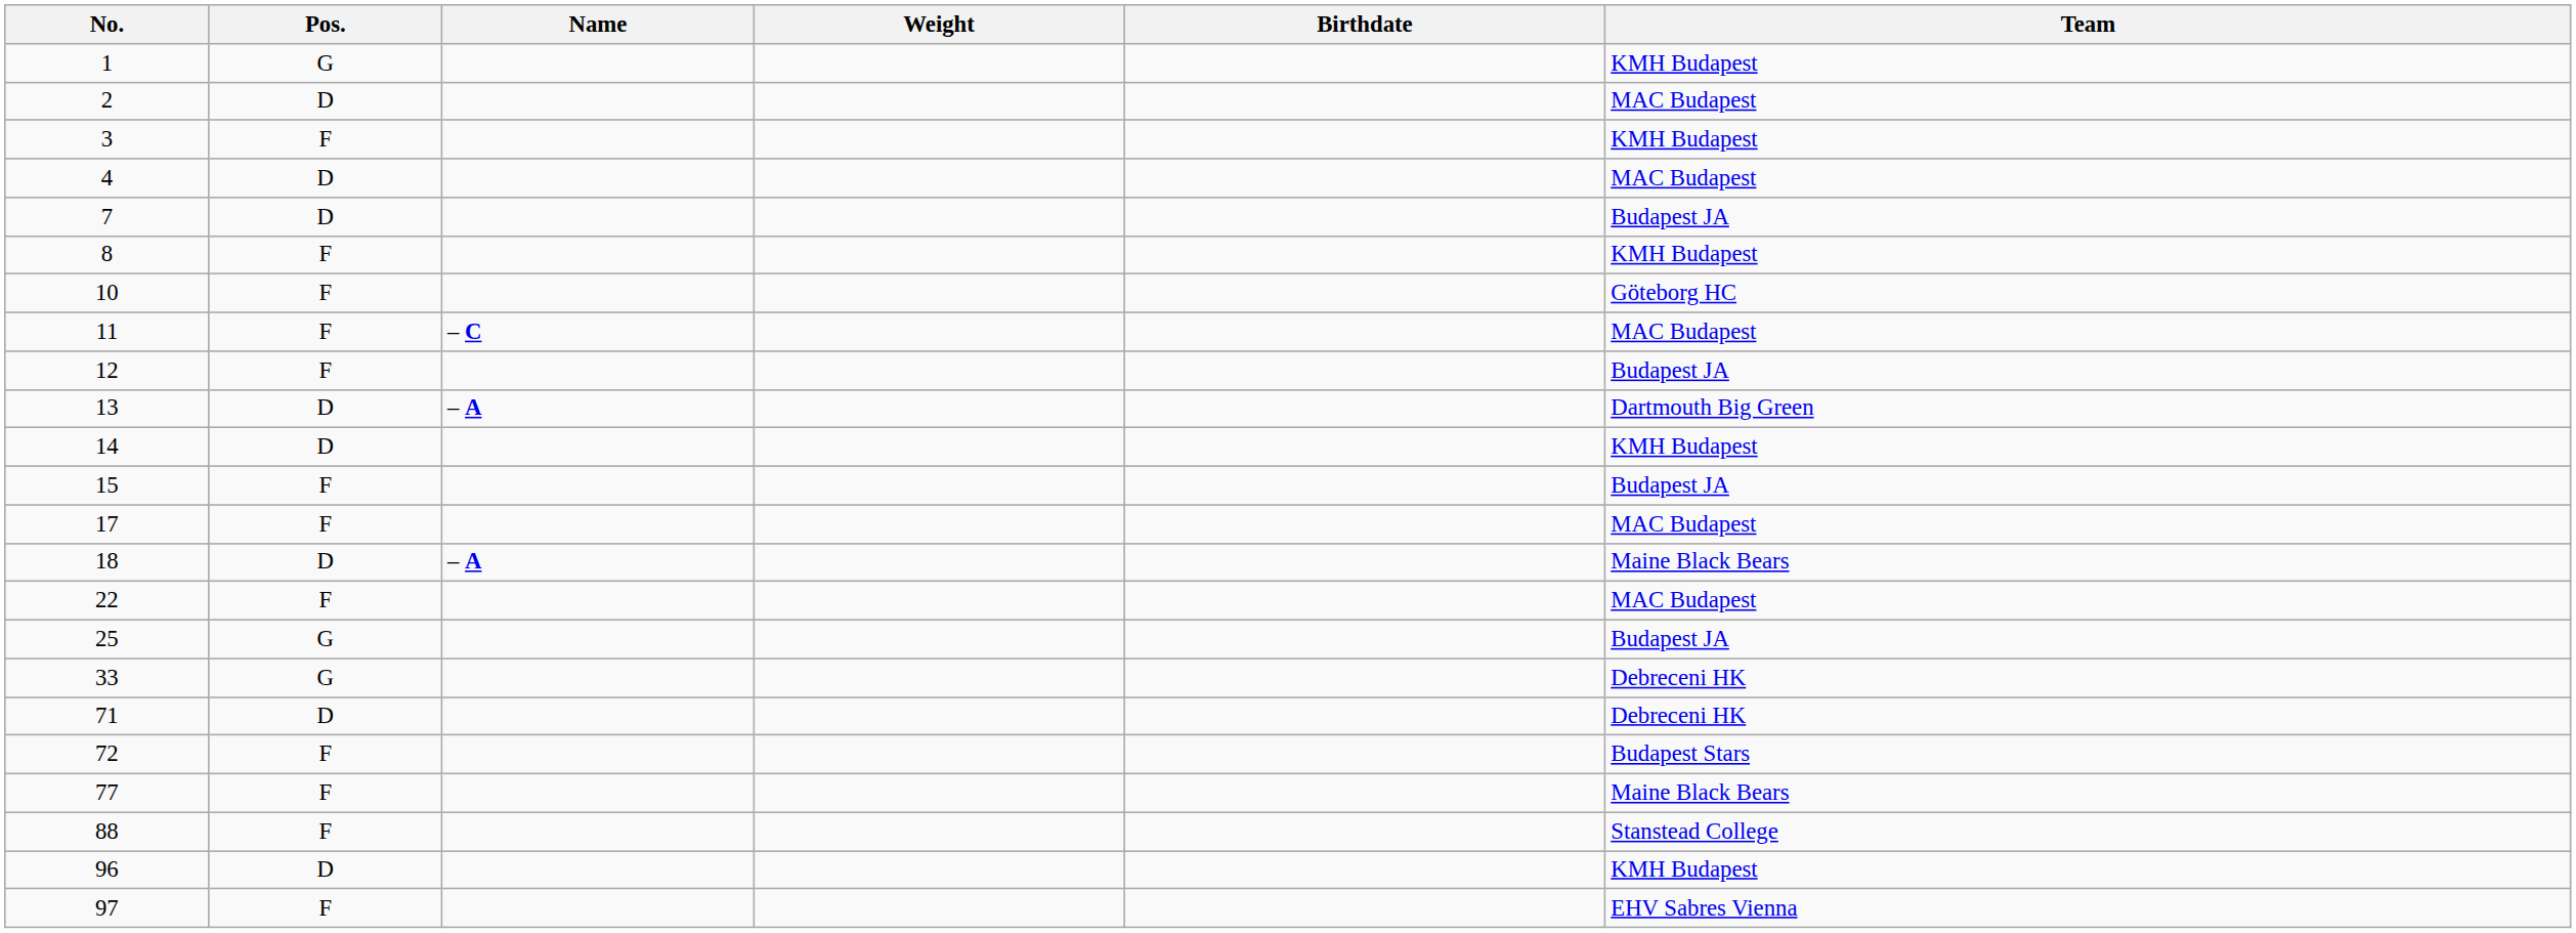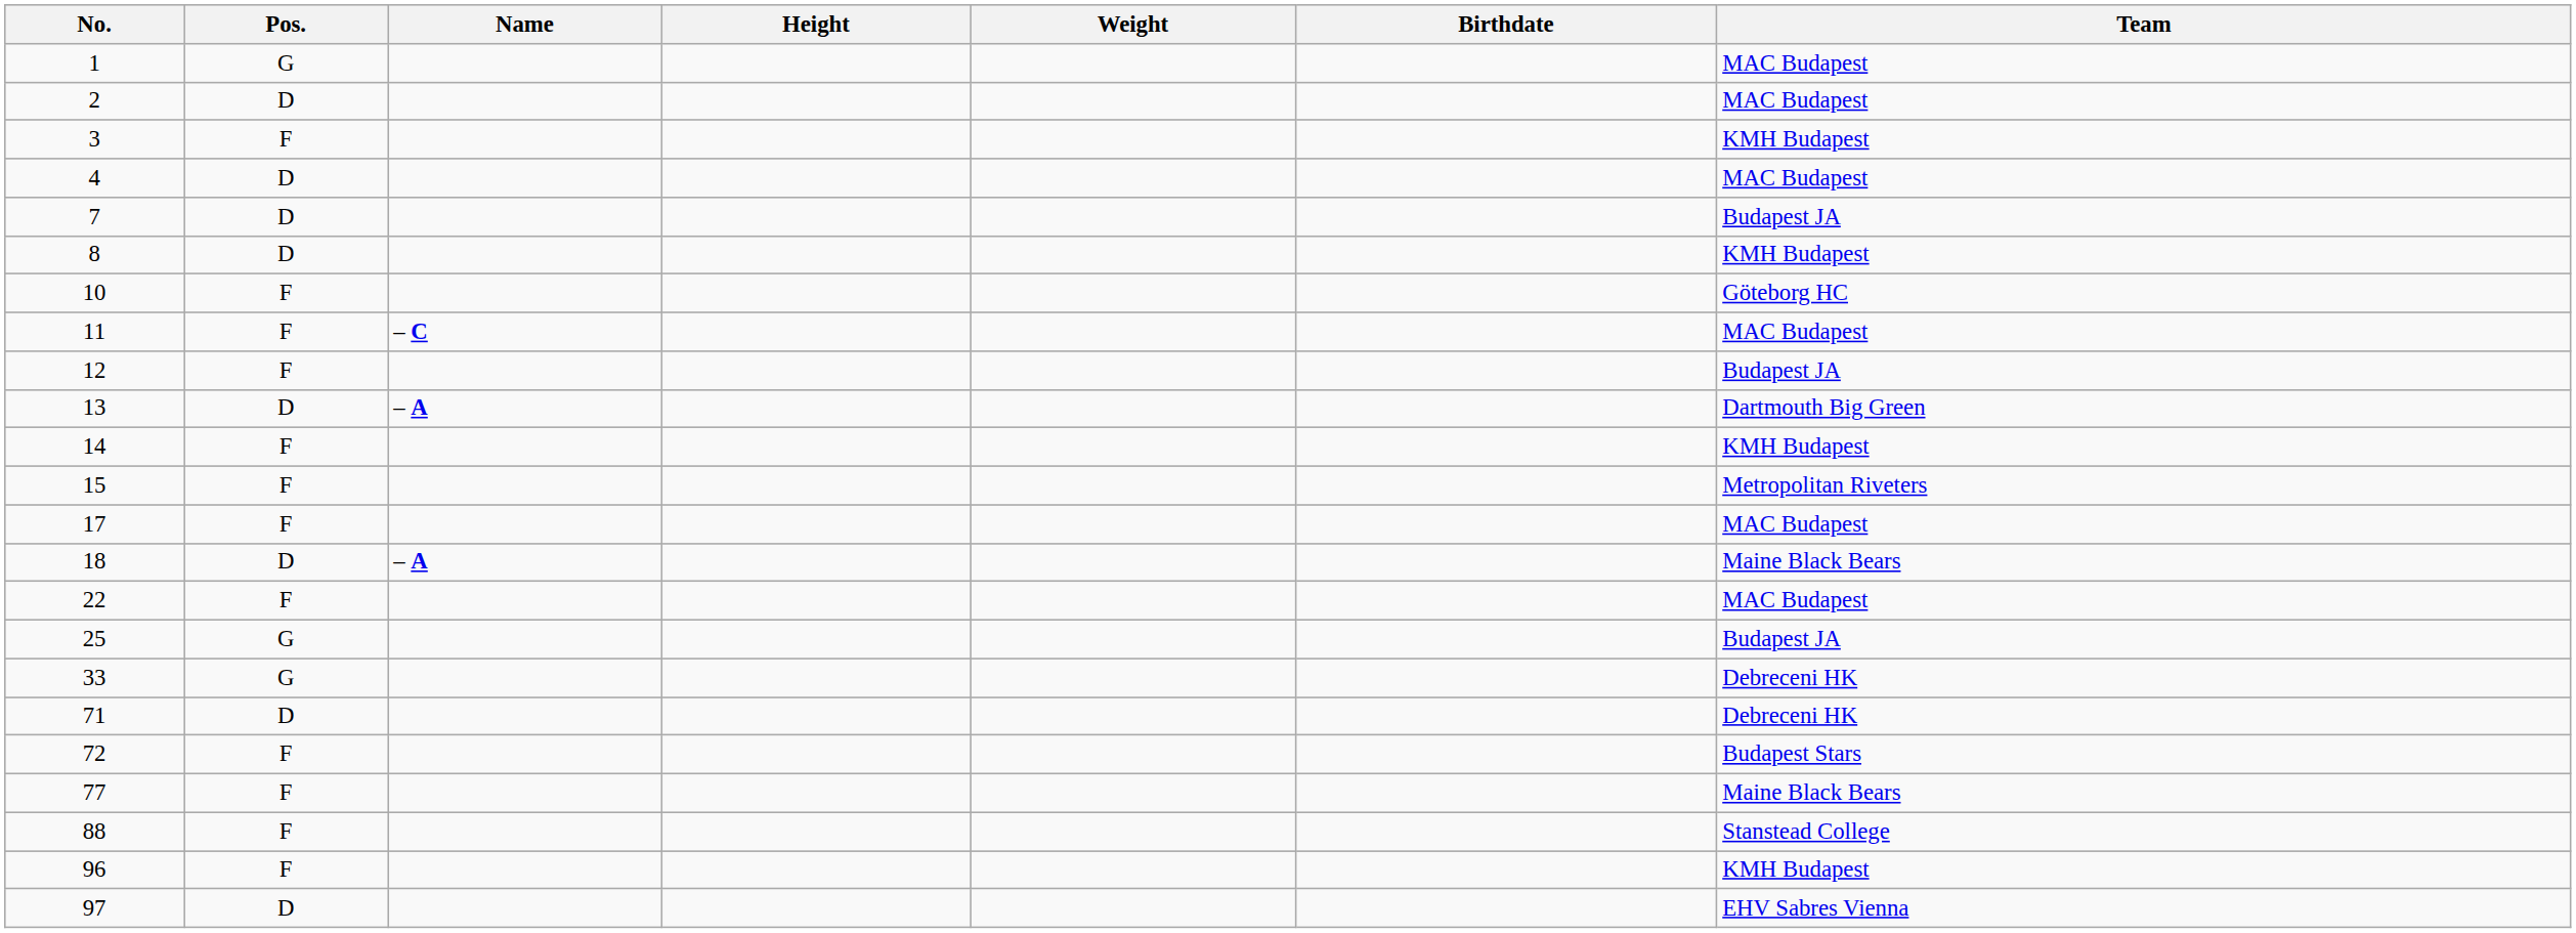 <table class="wikitable sortable" width="80%" style="font-size: 90%; text-align: center;">
 <tr>
 <th>No.</th>
 <th>Pos.</th>
 <th>Name</th>
+<th>Height</th>
 <th>Weight</th>
 <th>Birthdate</th>
 <th>Team</th>
 </tr>
 <tr>
 <td>1</td>
 <td>G</td>
 <td align=left></td>
 <td></td>
 <td></td>
-<td style="text-align:left;"> <a href='#'>KMH Budapest</a></td>
+<td></td>
+<td style="text-align:left;"> <a href='#'>MAC Budapest</a></td>
 </tr>
 <tr>
 <td>2</td>
 <td>D</td>
 <td align=left></td>
+<td></td>
 <td></td>
 <td></td>
 <td style="text-align:left;"> <a href='#'>MAC Budapest</a></td>
 </tr>
 <tr>
 <td>3</td>
 <td>F</td>
 <td align=left></td>
 <td></td>
 <td></td>
+<td></td>
 <td style="text-align:left;"> <a href='#'>KMH Budapest</a></td>
 </tr>
 <tr>
 <td>4</td>
 <td>D</td>
 <td align=left></td>
+<td></td>
 <td></td>
 <td></td>
 <td style="text-align:left;"> <a href='#'>MAC Budapest</a></td>
 </tr>
 <tr>
 <td>7</td>
 <td>D</td>
 <td align=left></td>
 <td></td>
 <td></td>
+<td></td>
 <td style="text-align:left;"> <a href='#'>Budapest JA</a></td>
 </tr>
 <tr>
 <td>8</td>
-<td>F</td>
+<td>D</td>
 <td align=left></td>
+<td></td>
 <td></td>
 <td></td>
 <td style="text-align:left;"> <a href='#'>KMH Budapest</a></td>
 </tr>
 <tr>
 <td>10</td>
 <td>F</td>
 <td align=left></td>
 <td></td>
 <td></td>
+<td></td>
 <td style="text-align:left;"> <a href='#'>Göteborg HC</a></td>
 </tr>
 <tr>
 <td>11</td>
 <td>F</td>
 <td align=left> – <strong><a href='#'>C</a></strong></td>
+<td></td>
 <td></td>
 <td></td>
 <td style="text-align:left;"> <a href='#'>MAC Budapest</a></td>
 </tr>
 <tr>
 <td>12</td>
 <td>F</td>
 <td align=left></td>
 <td></td>
 <td></td>
+<td></td>
 <td style="text-align:left;"> <a href='#'>Budapest JA</a></td>
 </tr>
 <tr>
 <td>13</td>
 <td>D</td>
 <td align=left> – <strong><a href='#'>A</a></strong></td>
 <td></td>
 <td></td>
+<td></td>
 <td style="text-align:left;"> <a href='#'>Dartmouth Big Green</a></td>
 </tr>
 <tr>
 <td>14</td>
-<td>D</td>
+<td>F</td>
 <td align=left></td>
+<td></td>
 <td></td>
 <td></td>
 <td style="text-align:left;"> <a href='#'>KMH Budapest</a></td>
 </tr>
 <tr>
 <td>15</td>
 <td>F</td>
 <td align=left></td>
 <td></td>
 <td></td>
-<td style="text-align:left;"> <a href='#'>Budapest JA</a></td>
+<td></td>
+<td style="text-align:left;"> <a href='#'>Metropolitan Riveters</a></td>
 </tr>
 <tr>
 <td>17</td>
 <td>F</td>
 <td align=left></td>
+<td></td>
 <td></td>
 <td></td>
 <td style="text-align:left;"> <a href='#'>MAC Budapest</a></td>
 </tr>
 <tr>
 <td>18</td>
 <td>D</td>
 <td align=left> – <strong><a href='#'>A</a></strong></td>
 <td></td>
 <td></td>
+<td></td>
 <td style="text-align:left;"> <a href='#'>Maine Black Bears</a></td>
 </tr>
 <tr>
 <td>22</td>
 <td>F</td>
 <td align=left></td>
+<td></td>
 <td></td>
 <td></td>
 <td style="text-align:left;"> <a href='#'>MAC Budapest</a></td>
 </tr>
 <tr>
 <td>25</td>
 <td>G</td>
 <td align=left></td>
 <td></td>
 <td></td>
+<td></td>
 <td style="text-align:left;"> <a href='#'>Budapest JA</a></td>
 </tr>
 <tr>
 <td>33</td>
 <td>G</td>
 <td align=left></td>
+<td></td>
 <td></td>
 <td></td>
 <td style="text-align:left;"> <a href='#'>Debreceni HK</a></td>
 </tr>
 <tr>
 <td>71</td>
 <td>D</td>
 <td align=left></td>
 <td></td>
 <td></td>
+<td></td>
 <td style="text-align:left;"> <a href='#'>Debreceni HK</a></td>
 </tr>
 <tr>
 <td>72</td>
 <td>F</td>
 <td align=left></td>
+<td></td>
 <td></td>
 <td></td>
 <td style="text-align:left;"> <a href='#'>Budapest Stars</a></td>
 </tr>
 <tr>
 <td>77</td>
 <td>F</td>
 <td align=left></td>
 <td></td>
 <td></td>
+<td></td>
 <td style="text-align:left;"> <a href='#'>Maine Black Bears</a></td>
 </tr>
 <tr>
 <td>88</td>
 <td>F</td>
 <td align=left></td>
 <td></td>
 <td></td>
+<td></td>
 <td style="text-align:left;"> <a href='#'>Stanstead College</a></td>
 </tr>
 <tr>
 <td>96</td>
-<td>D</td>
+<td>F</td>
 <td align=left></td>
+<td></td>
 <td></td>
 <td></td>
 <td style="text-align:left;"> <a href='#'>KMH Budapest</a></td>
 </tr>
 <tr>
 <td>97</td>
-<td>F</td>
+<td>D</td>
 <td align=left></td>
+<td></td>
 <td></td>
 <td></td>
 <td style="text-align:left;"> <a href='#'>EHV Sabres Vienna</a></td>
 </tr>
 </table>
